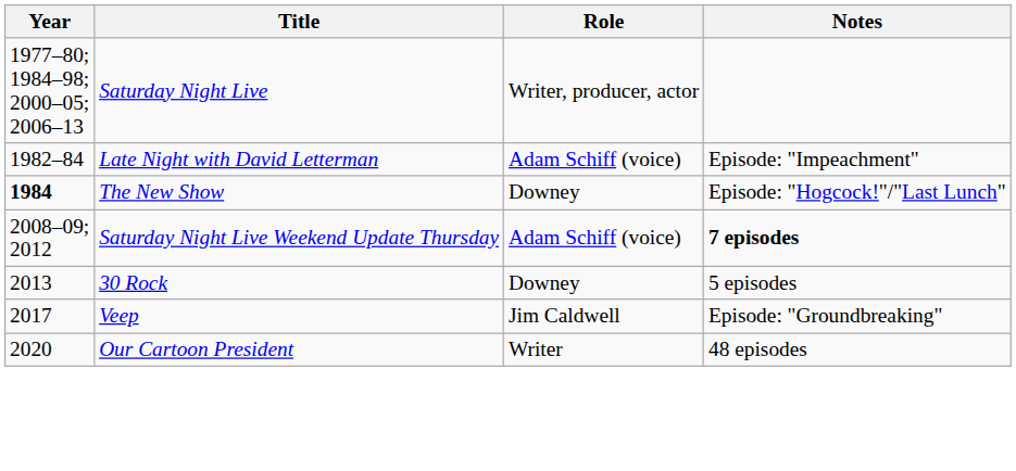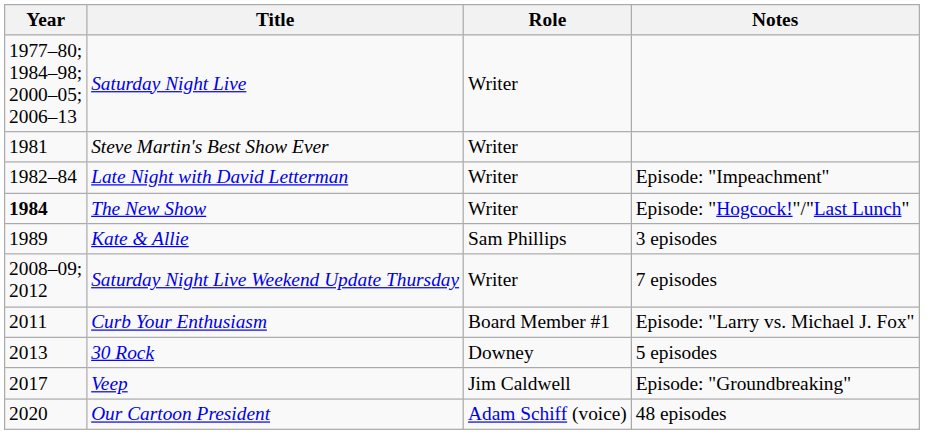 <table class="wikitable sortable">
 <tr>
 <th>Year</th>
 <th>Title</th>
 <th>Role</th>
 <th class="unsortable">Notes</th>
 </tr>
 <tr>
 <td>1977–80;<br>1984–98;<br>2000–05;<br> 2006–13</td>
 <td><em><a href='#'>Saturday Night Live</a></em></td>
-<td>Writer, producer, actor</td>
+<td>Writer</td>
+<td></td>
+</tr>
+<tr>
+<td>1981</td>
+<td><em>Steve Martin's Best Show Ever</em></td>
+<td>Writer</td>
 <td></td>
 </tr>
 <tr>
 <td>1982–84</td>
 <td><em><a href='#'>Late Night with David Letterman</a></em></td>
-<td><a href='#'>Adam Schiff</a> (voice)</td>
+<td>Writer</td>
 <td>Episode: "Impeachment"</td>
 </tr>
 <tr>
 <td><strong>1984</strong></td>
 <td><em><a href='#'>The New Show</a></em></td>
-<td>Downey</td>
+<td>Writer</td>
 <td>Episode: "<a href='#'>Hogcock!</a>"/"<a href='#'>Last Lunch</a>"</td>
+</tr>
+<tr>
+<td>1989</td>
+<td><em><a href='#'>Kate & Allie</a></em></td>
+<td>Sam Phillips</td>
+<td>3 episodes</td>
 </tr>
 <tr>
 <td>2008–09;<br>2012</td>
 <td><em><a href='#'>Saturday Night Live Weekend Update Thursday</a></em></td>
-<td><a href='#'>Adam Schiff</a> (voice)</td>
-<td><strong>7 episodes</strong></td>
+<td>Writer</td>
+<td>7 episodes</td>
+</tr>
+<tr>
+<td>2011</td>
+<td><em><a href='#'>Curb Your Enthusiasm</a></em></td>
+<td>Board Member #1</td>
+<td>Episode: "Larry vs. Michael J. Fox"</td>
 </tr>
 <tr>
 <td>2013</td>
 <td><em><a href='#'>30 Rock</a></em></td>
 <td>Downey</td>
 <td>5 episodes</td>
 </tr>
 <tr>
 <td>2017</td>
 <td><em><a href='#'>Veep</a></em></td>
 <td>Jim Caldwell</td>
 <td>Episode: "Groundbreaking"</td>
 </tr>
 <tr>
 <td>2020</td>
 <td><em><a href='#'>Our Cartoon President</a></em></td>
-<td>Writer</td>
+<td><a href='#'>Adam Schiff</a> (voice)</td>
 <td>48 episodes</td>
 </tr>
 </table>
